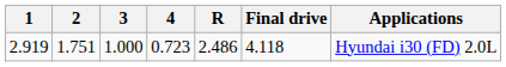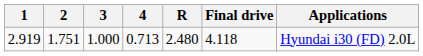 <table class=wikitable>
 <tr>
 <th>1</th>
 <th>2</th>
 <th>3</th>
 <th>4</th>
 <th>R</th>
 <th>Final drive</th>
 <th>Applications</th>
 </tr>
 <tr>
 <td>2.919</td>
 <td>1.751</td>
 <td>1.000</td>
-<td>0.723</td>
-<td>2.486</td>
+<td>0.713</td>
+<td>2.480</td>
 <td>4.118</td>
 <td><a href='#'>Hyundai i30 (FD)</a> 2.0L</td>
 </tr>
 </table>
